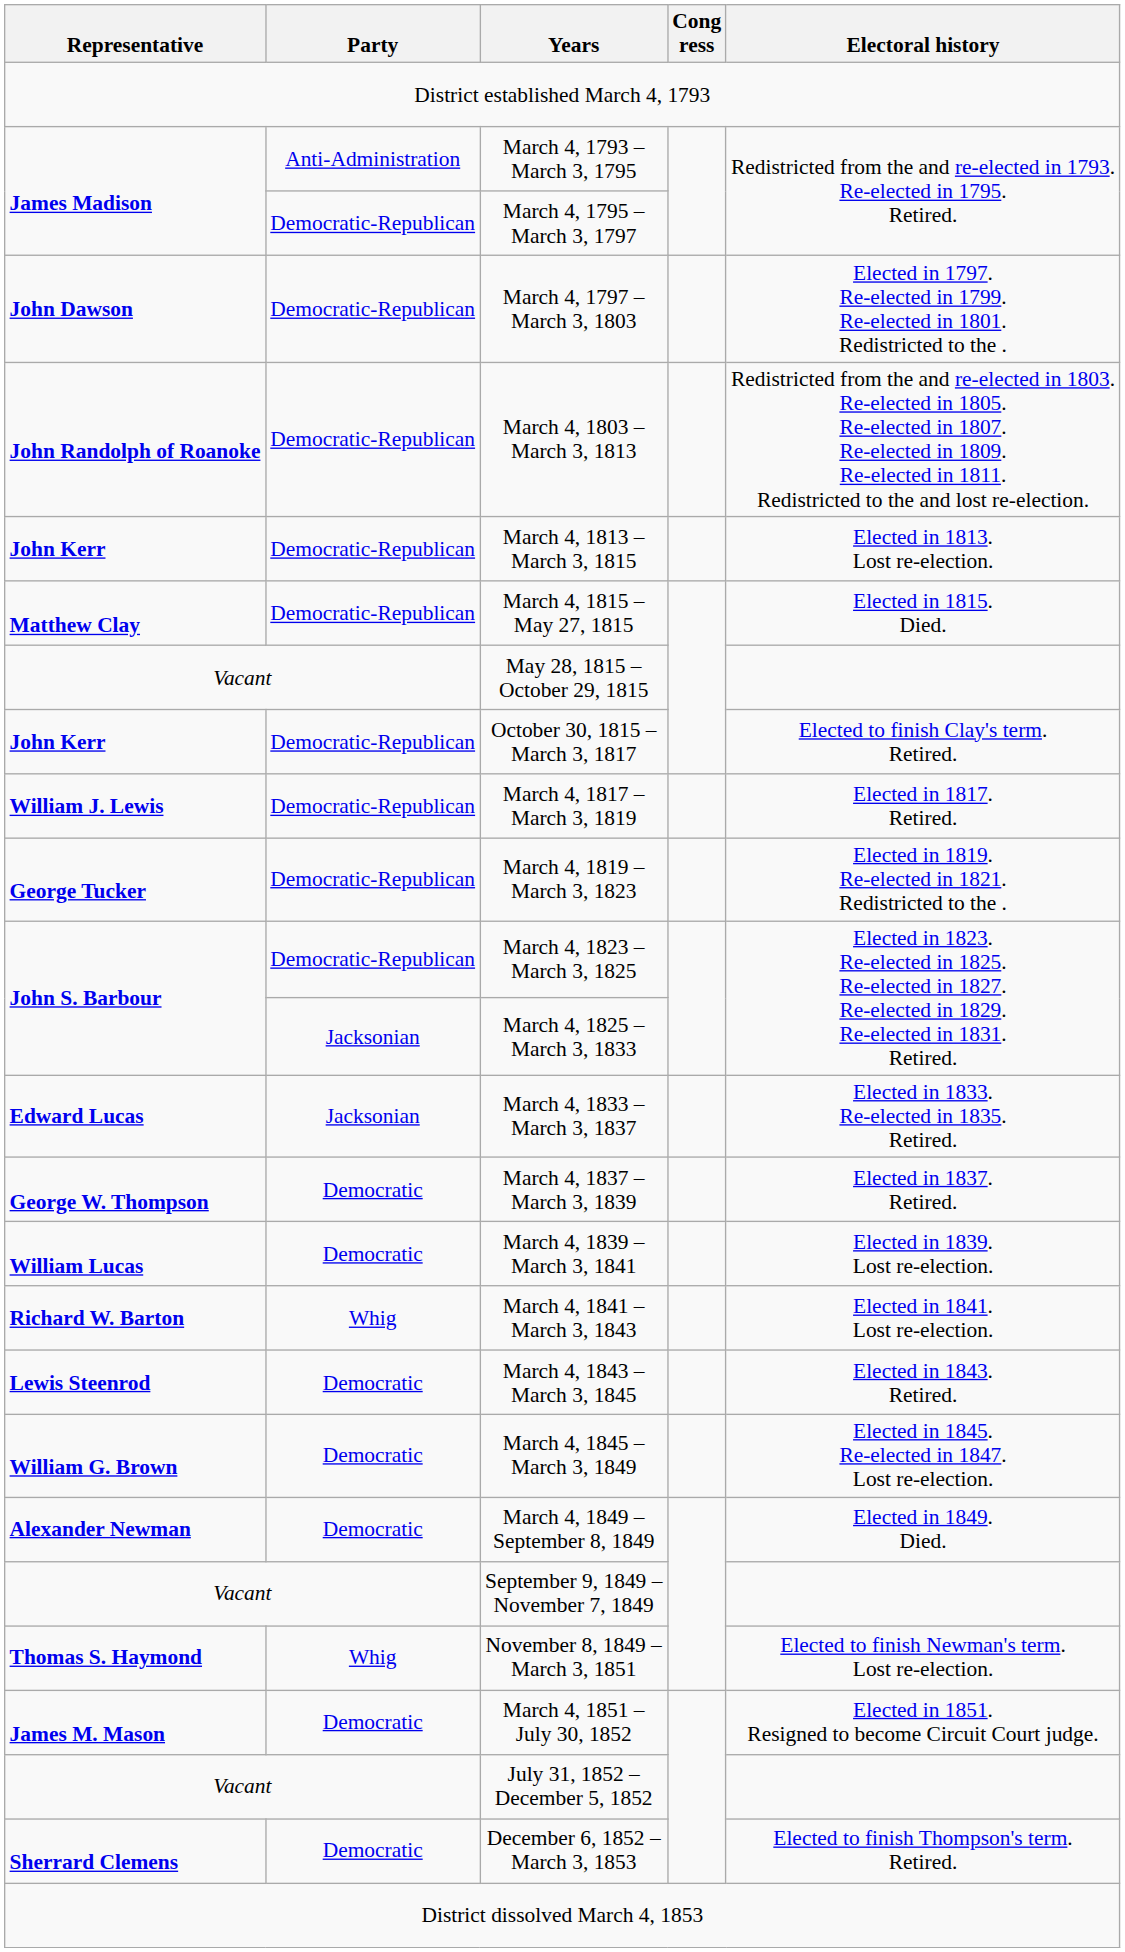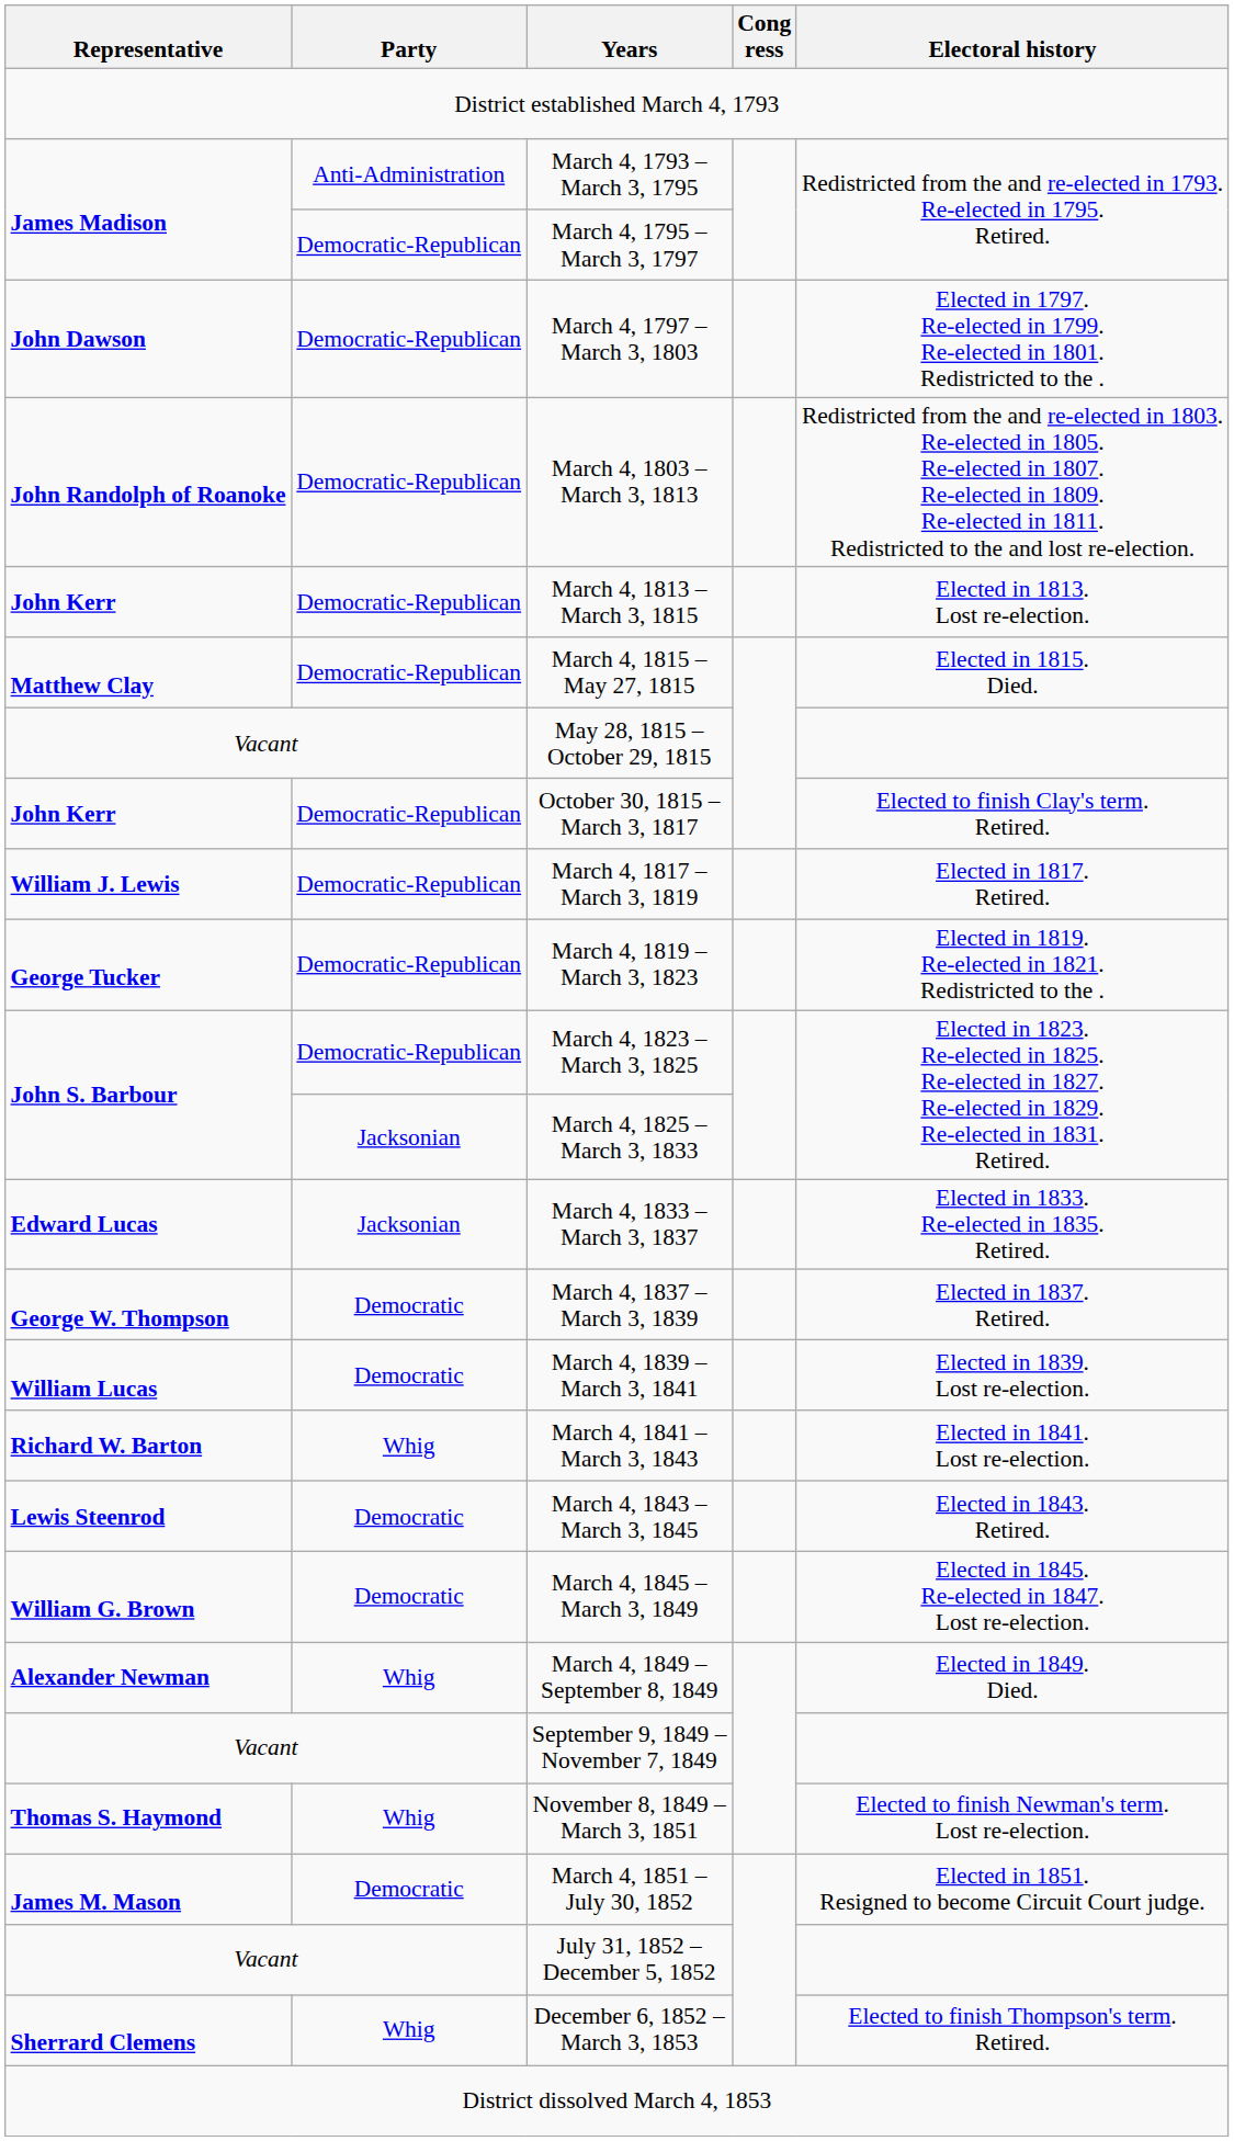 <table class=wikitable style="text-align:center">
 <tr valign=bottom>
 <th>Representative</th>
 <th>Party</th>
 <th>Years</th>
 <th>Cong<br>ress</th>
 <th>Electoral history</th>
 </tr>
 <tr style="height:3em">
 <td colspan=5>District established March 4, 1793</td>
 </tr>
 <tr style="height:3em">
 <td align=left rowspan=2><br><strong><a href='#'>James Madison</a></strong><br></td>
 <td><a href='#'>Anti-Administration</a></td>
 <td nowrap>March 4, 1793 –<br>March 3, 1795</td>
 <td rowspan=2></td>
 <td rowspan=2>Redistricted from the  and <a href='#'>re-elected in 1793</a>.<br><a href='#'>Re-elected in 1795</a>.<br>Retired.</td>
 </tr>
 <tr style="height:3em">
 <td><a href='#'>Democratic-Republican</a></td>
 <td nowrap>March 4, 1795 –<br>March 3, 1797</td>
 </tr>
 <tr style="height:3em">
 <td align=left><strong><a href='#'>John Dawson</a></strong></td>
 <td><a href='#'>Democratic-Republican</a></td>
 <td nowrap>March 4, 1797 –<br>March 3, 1803</td>
 <td></td>
 <td><a href='#'>Elected in 1797</a>.<br><a href='#'>Re-elected in 1799</a>.<br><a href='#'>Re-elected in 1801</a>.<br>Redistricted to the .</td>
 </tr>
 <tr style="height:3em">
 <td align=left><br><strong><a href='#'>John Randolph of Roanoke</a></strong><br></td>
 <td><a href='#'>Democratic-Republican</a></td>
 <td nowrap>March 4, 1803 –<br>March 3, 1813</td>
 <td></td>
 <td>Redistricted from the  and <a href='#'>re-elected in 1803</a>.<br><a href='#'>Re-elected in 1805</a>.<br><a href='#'>Re-elected in 1807</a>.<br><a href='#'>Re-elected in 1809</a>.<br><a href='#'>Re-elected in 1811</a>.<br>Redistricted to the  and lost re-election.</td>
 </tr>
 <tr style="height:3em">
 <td align=left><strong><a href='#'>John Kerr</a></strong><br></td>
 <td><a href='#'>Democratic-Republican</a></td>
 <td nowrap>March 4, 1813 –<br>March 3, 1815</td>
 <td></td>
 <td><a href='#'>Elected in 1813</a>.<br>Lost re-election.</td>
 </tr>
 <tr style="height:3em">
 <td align=left><br><strong><a href='#'>Matthew Clay</a></strong><br></td>
 <td><a href='#'>Democratic-Republican</a></td>
 <td nowrap>March 4, 1815 –<br>May 27, 1815</td>
 <td rowspan=3></td>
 <td><a href='#'>Elected in 1815</a>.<br>Died.</td>
 </tr>
 <tr style="height:3em">
 <td colspan=2><em>Vacant</em></td>
 <td nowrap>May 28, 1815 –<br>October 29, 1815</td>
 <td></td>
 </tr>
 <tr style="height:3em">
 <td align=left><strong><a href='#'>John Kerr</a></strong><br></td>
 <td><a href='#'>Democratic-Republican</a></td>
 <td nowrap>October 30, 1815 –<br>March 3, 1817</td>
 <td><a href='#'>Elected to finish Clay's term</a>.<br>Retired.</td>
 </tr>
 <tr style="height:3em">
 <td align=left><strong><a href='#'>William J. Lewis</a></strong><br></td>
 <td><a href='#'>Democratic-Republican</a></td>
 <td nowrap>March 4, 1817 –<br>March 3, 1819</td>
 <td></td>
 <td><a href='#'>Elected in 1817</a>.<br>Retired.</td>
 </tr>
 <tr style="height:3em">
 <td align=left><br><strong><a href='#'>George Tucker</a></strong><br></td>
 <td><a href='#'>Democratic-Republican</a></td>
 <td nowrap>March 4, 1819 –<br>March 3, 1823</td>
 <td></td>
 <td><a href='#'>Elected in 1819</a>.<br><a href='#'>Re-elected in 1821</a>.<br>Redistricted to the .</td>
 </tr>
 <tr style="height:3em">
 <td align=left rowspan=2><strong><a href='#'>John S. Barbour</a></strong><br></td>
 <td><a href='#'>Democratic-Republican</a></td>
 <td nowrap>March 4, 1823 –<br>March 3, 1825</td>
 <td rowspan=2></td>
 <td rowspan=2><a href='#'>Elected in 1823</a>.<br><a href='#'>Re-elected in 1825</a>.<br><a href='#'>Re-elected in 1827</a>.<br><a href='#'>Re-elected in 1829</a>.<br><a href='#'>Re-elected in 1831</a>.<br>Retired.</td>
 </tr>
 <tr style="height:3em">
 <td><a href='#'>Jacksonian</a></td>
 <td nowrap>March 4, 1825 –<br>March 3, 1833</td>
 </tr>
 <tr style="height:3em">
 <td align=left><strong><a href='#'>Edward Lucas</a></strong><br></td>
 <td><a href='#'>Jacksonian</a></td>
 <td nowrap>March 4, 1833 –<br>March 3, 1837</td>
 <td></td>
 <td><a href='#'>Elected in 1833</a>.<br><a href='#'>Re-elected in 1835</a>.<br>Retired.</td>
 </tr>
 <tr style="height:3em">
 <td align=left><br><strong><a href='#'>George W. Thompson</a></strong><br></td>
 <td><a href='#'>Democratic</a></td>
 <td nowrap>March 4, 1837 –<br>March 3, 1839</td>
 <td></td>
 <td><a href='#'>Elected in 1837</a>.<br>Retired.</td>
 </tr>
 <tr style="height:3em">
 <td align=left><br><strong><a href='#'>William Lucas</a></strong><br></td>
 <td><a href='#'>Democratic</a></td>
 <td nowrap>March 4, 1839 –<br>March 3, 1841</td>
 <td></td>
 <td><a href='#'>Elected in 1839</a>.<br>Lost re-election.</td>
 </tr>
 <tr style="height:3em">
 <td align=left><strong><a href='#'>Richard W. Barton</a></strong><br></td>
 <td><a href='#'>Whig</a></td>
 <td nowrap>March 4, 1841 –<br>March 3, 1843</td>
 <td></td>
 <td><a href='#'>Elected in 1841</a>.<br>Lost re-election.</td>
 </tr>
 <tr style="height:3em">
 <td align=left><strong><a href='#'>Lewis Steenrod</a></strong><br></td>
 <td><a href='#'>Democratic</a></td>
 <td nowrap>March 4, 1843 –<br>March 3, 1845</td>
 <td></td>
 <td><a href='#'>Elected in 1843</a>.<br>Retired.</td>
 </tr>
 <tr style="height:3em">
 <td align=left><br><strong><a href='#'>William G. Brown</a></strong><br></td>
 <td><a href='#'>Democratic</a></td>
 <td nowrap>March 4, 1845 –<br>March 3, 1849</td>
 <td></td>
 <td><a href='#'>Elected in 1845</a>.<br><a href='#'>Re-elected in 1847</a>.<br>Lost re-election.</td>
 </tr>
 <tr style="height:3em">
 <td align=left><strong><a href='#'>Alexander Newman</a></strong><br></td>
-<td><a href='#'>Democratic</a></td>
+<td><a href='#'>Whig</a></td>
 <td nowrap>March 4, 1849 –<br>September 8, 1849</td>
 <td rowspan=3></td>
 <td><a href='#'>Elected in 1849</a>.<br>Died.</td>
 </tr>
 <tr style="height:3em">
 <td colspan=2><em>Vacant</em></td>
 <td nowrap>September 9, 1849 –<br>November 7, 1849</td>
 <td></td>
 </tr>
 <tr style="height:3em">
 <td align=left><strong><a href='#'>Thomas S. Haymond</a></strong><br></td>
 <td><a href='#'>Whig</a></td>
 <td nowrap>November 8, 1849 –<br>March 3, 1851</td>
 <td><a href='#'>Elected to finish Newman's term</a>.<br>Lost re-election.</td>
 </tr>
 <tr style="height:3em">
 <td align=left><br><strong><a href='#'>James M. Mason</a></strong><br></td>
 <td><a href='#'>Democratic</a></td>
 <td nowrap>March 4, 1851 –<br>July 30, 1852</td>
 <td rowspan=3></td>
 <td><a href='#'>Elected in 1851</a>.<br>Resigned to become Circuit Court judge.</td>
 </tr>
 <tr style="height:3em">
 <td colspan=2><em>Vacant</em></td>
 <td nowrap>July 31, 1852 –<br>December 5, 1852</td>
 <td></td>
 </tr>
 <tr style="height:3em">
 <td align=left><br><strong><a href='#'>Sherrard Clemens</a></strong><br></td>
-<td><a href='#'>Democratic</a></td>
+<td><a href='#'>Whig</a></td>
 <td nowrap>December 6, 1852 –<br>March 3, 1853</td>
 <td><a href='#'>Elected to finish Thompson's term</a>.<br>Retired.</td>
 </tr>
 <tr style="height:3em">
 <td colspan=5>District dissolved March 4, 1853</td>
 </tr>
 </table>
